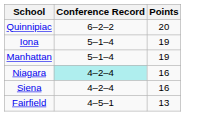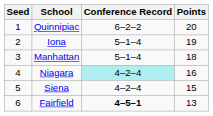 <table class="wikitable" style="text-align:center">
 <tr>
+<th>Seed</th>
 <th>School</th>
 <th>Conference Record</th>
 <th>Points</th>
 </tr>
 <tr>
+<td>1</td>
 <td><a href='#'>Quinnipiac</a></td>
 <td>6–2–2</td>
 <td>20</td>
 </tr>
 <tr>
+<td>2</td>
 <td><a href='#'>Iona</a></td>
 <td>5–1–4</td>
 <td>19</td>
 </tr>
 <tr>
+<td>3</td>
 <td><a href='#'>Manhattan</a></td>
 <td>5–1–4</td>
-<td>19</td>
+<td>18</td>
 </tr>
 <tr>
+<td>4</td>
 <td><a href='#'>Niagara</a></td>
 <td style="background: paleturquoise;">4–2–4</td>
 <td>16</td>
 </tr>
 <tr>
+<td>5</td>
 <td><a href='#'>Siena</a></td>
 <td>4–2–4</td>
-<td>16</td>
+<td>15</td>
 </tr>
 <tr>
+<td>6</td>
 <td><a href='#'>Fairfield</a></td>
-<td>4–5–1</td>
+<td><strong>4–5–1</strong></td>
 <td>13</td>
 </tr>
 </table>
